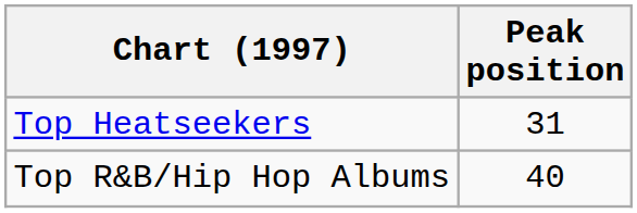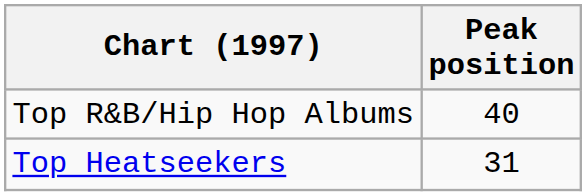 <table class="wikitable">
 <tr>
 <th>Chart (1997)</th>
 <th>Peak<br>position</th>
 </tr>
 <tr>
+<td>Top R&B/Hip Hop Albums</td>
+<td align=center>40</td>
+</tr>
+<tr>
 <td><a href='#'>Top Heatseekers</a></td>
 <td align=center>31</td>
 </tr>
-<tr>
-<td>Top R&B/Hip Hop Albums</td>
-<td align=center>40</td>
-</tr>
 </table>
